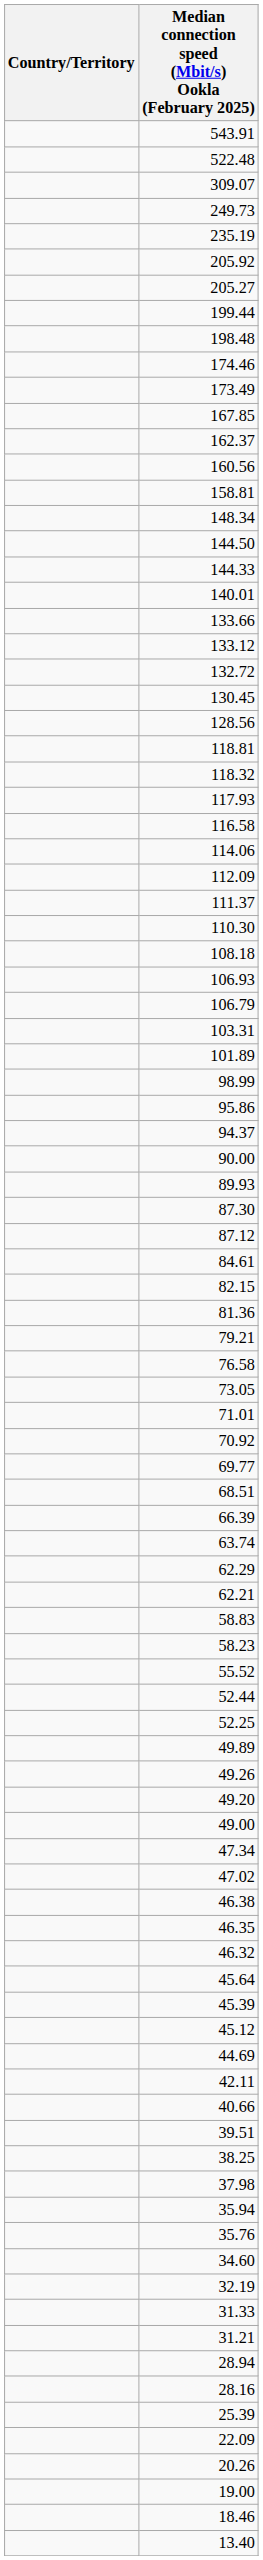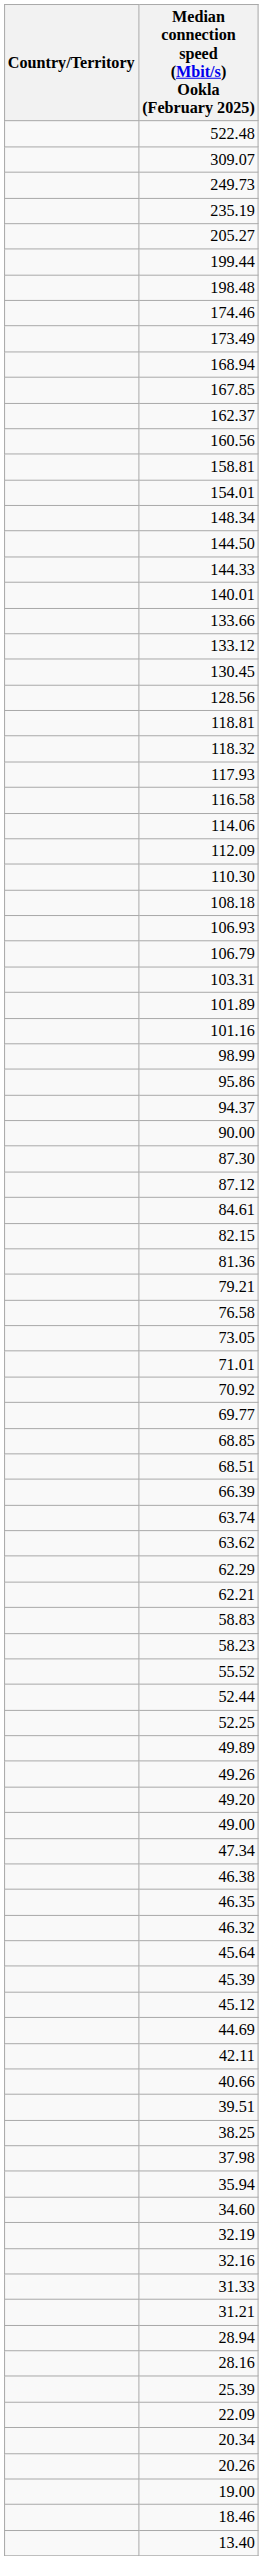 <table class="wikitable sortable static-row-numbers" style="text-align:right; margin-left: auto; margin-right: auto">
 <tr>
 <th>Country/Territory</th>
 <th>Median<br>connection<br>speed<br>(<a href='#'>Mbit/s</a>)<br>Ookla<br>(February 2025)</th>
-</tr>
-<tr>
-<td style="text-align: left"></td>
-<td>543.91</td>
 </tr>
 <tr>
 <td style="text-align: left"></td>
 <td>522.48</td>
 </tr>
 <tr>
 <td style="text-align: left"></td>
 <td>309.07</td>
 </tr>
 <tr>
 <td style="text-align: left"></td>
 <td>249.73</td>
 </tr>
 <tr>
 <td style="text-align: left"></td>
 <td>235.19</td>
-</tr>
-<tr>
-<td style="text-align: left"></td>
-<td>205.92</td>
 </tr>
 <tr>
 <td style="text-align: left"></td>
 <td>205.27</td>
 </tr>
 <tr>
 <td style="text-align: left"></td>
 <td>199.44</td>
 </tr>
 <tr>
 <td style="text-align: left"></td>
 <td>198.48</td>
 </tr>
 <tr>
 <td style="text-align: left"></td>
 <td>174.46</td>
 </tr>
 <tr>
 <td style="text-align: left"></td>
 <td>173.49</td>
 </tr>
 <tr>
 <td style="text-align: left"></td>
+<td>168.94</td>
+</tr>
+<tr>
+<td style="text-align: left"></td>
 <td>167.85</td>
 </tr>
 <tr>
 <td style="text-align: left"></td>
 <td>162.37</td>
 </tr>
 <tr>
 <td style="text-align: left"></td>
 <td>160.56</td>
 </tr>
 <tr>
 <td style="text-align: left"></td>
 <td>158.81</td>
+</tr>
+<tr>
+<td style="text-align: left"></td>
+<td>154.01</td>
 </tr>
 <tr>
 <td style="text-align: left"></td>
 <td>148.34</td>
 </tr>
 <tr>
 <td style="text-align: left"></td>
 <td>144.50</td>
 </tr>
 <tr>
 <td style="text-align: left"></td>
 <td>144.33</td>
 </tr>
 <tr>
 <td style="text-align: left"></td>
 <td>140.01</td>
 </tr>
 <tr>
 <td style="text-align: left"></td>
 <td>133.66</td>
 </tr>
 <tr>
 <td style="text-align: left"></td>
 <td>133.12</td>
-</tr>
-<tr>
-<td style="text-align: left"></td>
-<td>132.72</td>
 </tr>
 <tr>
 <td style="text-align: left"></td>
 <td>130.45</td>
 </tr>
 <tr>
 <td style="text-align: left"></td>
 <td>128.56</td>
 </tr>
 <tr>
 <td style="text-align: left"></td>
 <td>118.81</td>
 </tr>
 <tr>
 <td style="text-align: left"></td>
 <td>118.32</td>
 </tr>
 <tr>
 <td style="text-align: left"></td>
 <td>117.93</td>
 </tr>
 <tr>
 <td style="text-align: left"></td>
 <td>116.58</td>
 </tr>
 <tr>
 <td style="text-align: left"></td>
 <td>114.06</td>
 </tr>
 <tr>
 <td style="text-align: left"></td>
 <td>112.09</td>
 </tr>
 <tr>
 <td style="text-align: left"></td>
-<td>111.37</td>
-</tr>
-<tr>
-<td style="text-align: left"></td>
 <td>110.30</td>
 </tr>
 <tr>
 <td style="text-align: left"></td>
 <td>108.18</td>
 </tr>
 <tr>
 <td style="text-align: left"></td>
 <td>106.93</td>
 </tr>
 <tr>
 <td style="text-align: left"></td>
 <td>106.79</td>
 </tr>
 <tr>
 <td style="text-align: left"></td>
 <td>103.31</td>
 </tr>
 <tr>
 <td style="text-align: left"></td>
 <td>101.89</td>
 </tr>
 <tr>
 <td style="text-align: left"></td>
+<td>101.16</td>
+</tr>
+<tr>
+<td style="text-align: left"></td>
 <td>98.99</td>
 </tr>
 <tr>
 <td style="text-align: left"></td>
 <td>95.86</td>
 </tr>
 <tr>
 <td style="text-align: left"></td>
 <td>94.37</td>
 </tr>
 <tr>
 <td style="text-align: left"></td>
 <td>90.00</td>
-</tr>
-<tr>
-<td style="text-align: left"></td>
-<td>89.93</td>
 </tr>
 <tr>
 <td style="text-align: left"></td>
 <td>87.30</td>
 </tr>
 <tr>
 <td style="text-align: left"></td>
 <td>87.12</td>
 </tr>
 <tr>
 <td style="text-align: left"></td>
 <td>84.61</td>
 </tr>
 <tr>
 <td style="text-align: left"></td>
 <td>82.15</td>
 </tr>
 <tr>
 <td style="text-align: left"></td>
 <td>81.36</td>
 </tr>
 <tr>
 <td style="text-align:left"></td>
 <td>79.21</td>
 </tr>
 <tr>
 <td style="text-align:left"></td>
 <td>76.58</td>
 </tr>
 <tr>
 <td style="text-align:left"></td>
 <td>73.05</td>
 </tr>
 <tr>
 <td style="text-align:left"></td>
 <td>71.01</td>
 </tr>
 <tr>
 <td style="text-align:left"></td>
 <td>70.92</td>
 </tr>
 <tr>
 <td style="text-align:left"></td>
 <td>69.77</td>
 </tr>
 <tr>
 <td style="text-align:left"></td>
+<td>68.85</td>
+</tr>
+<tr>
+<td style="text-align:left"></td>
 <td>68.51</td>
 </tr>
 <tr>
 <td style="text-align:left"></td>
 <td>66.39</td>
 </tr>
 <tr>
 <td style="text-align:left"></td>
 <td>63.74</td>
+</tr>
+<tr>
+<td style="text-align:left"></td>
+<td>63.62</td>
 </tr>
 <tr>
 <td style="text-align:left"></td>
 <td>62.29</td>
 </tr>
 <tr>
 <td style="text-align:left"></td>
 <td>62.21</td>
 </tr>
 <tr>
 <td style="text-align:left"></td>
 <td>58.83</td>
 </tr>
 <tr>
 <td style="text-align:left"></td>
 <td>58.23</td>
 </tr>
 <tr>
 <td style="text-align:left"></td>
 <td>55.52</td>
 </tr>
 <tr>
 <td style="text-align:left"></td>
 <td>52.44</td>
 </tr>
 <tr>
 <td style="text-align:left"></td>
 <td>52.25</td>
 </tr>
 <tr>
 <td style="text-align:left"></td>
 <td>49.89</td>
 </tr>
 <tr>
 <td style="text-align:left"></td>
 <td>49.26</td>
 </tr>
 <tr>
 <td style="text-align:left"></td>
 <td>49.20</td>
 </tr>
 <tr>
 <td style="text-align:left"></td>
 <td>49.00</td>
 </tr>
 <tr>
 <td style="text-align:left"></td>
 <td>47.34</td>
-</tr>
-<tr>
-<td style="text-align:left"></td>
-<td>47.02</td>
 </tr>
 <tr>
 <td style="text-align:left"></td>
 <td>46.38</td>
 </tr>
 <tr>
 <td style="text-align:left"></td>
 <td>46.35</td>
 </tr>
 <tr>
 <td style="text-align:left"></td>
 <td>46.32</td>
 </tr>
 <tr>
 <td style="text-align:left"></td>
 <td>45.64</td>
 </tr>
 <tr>
 <td style="text-align:left"></td>
 <td>45.39</td>
 </tr>
 <tr>
 <td style="text-align:left"></td>
 <td>45.12</td>
 </tr>
 <tr>
 <td style="text-align:left"></td>
 <td>44.69</td>
 </tr>
 <tr>
 <td style="text-align:left"></td>
 <td>42.11</td>
 </tr>
 <tr>
 <td style="text-align:left"></td>
 <td>40.66</td>
 </tr>
 <tr>
 <td style="text-align:left"></td>
 <td>39.51</td>
 </tr>
 <tr>
 <td style="text-align:left"></td>
 <td>38.25</td>
 </tr>
 <tr>
 <td style="text-align:left"></td>
 <td>37.98</td>
 </tr>
 <tr>
 <td style="text-align:left"></td>
 <td>35.94</td>
 </tr>
 <tr>
 <td style="text-align:left"></td>
-<td>35.76</td>
-</tr>
-<tr>
-<td style="text-align:left"></td>
 <td>34.60</td>
 </tr>
 <tr>
 <td style="text-align:left"></td>
 <td>32.19</td>
+</tr>
+<tr>
+<td style="text-align:left"></td>
+<td>32.16</td>
 </tr>
 <tr>
 <td style="text-align:left"></td>
 <td>31.33</td>
 </tr>
 <tr>
 <td style="text-align:left"></td>
 <td>31.21</td>
 </tr>
 <tr>
 <td style="text-align:left"></td>
 <td>28.94</td>
 </tr>
 <tr>
 <td style="text-align:left"></td>
 <td>28.16</td>
 </tr>
 <tr>
 <td style="text-align:left"></td>
 <td>25.39</td>
 </tr>
 <tr>
 <td style="text-align:left"></td>
 <td>22.09</td>
 </tr>
 <tr>
 <td style="text-align:left"></td>
+<td>20.34</td>
+</tr>
+<tr>
+<td style="text-align:left"></td>
 <td>20.26</td>
 </tr>
 <tr>
 <td style="text-align:left"></td>
 <td>19.00</td>
 </tr>
 <tr>
 <td style="text-align:left"></td>
 <td>18.46</td>
 </tr>
 <tr>
 <td style="text-align:left"></td>
 <td>13.40</td>
 </tr>
 </table>
